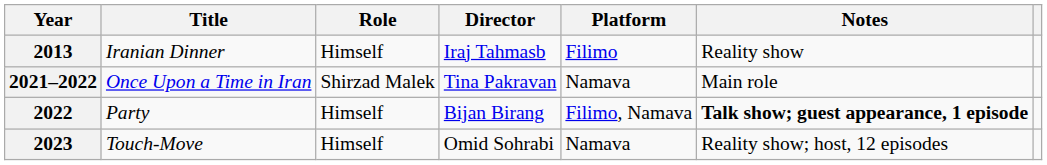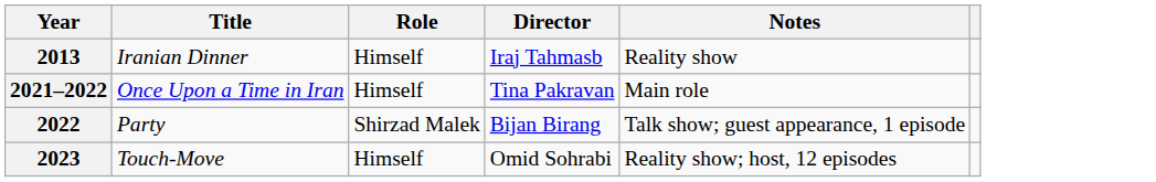 <table class="wikitable plainrowheaders sortable" style="font-size:100%">
 <tr>
 <th scope="col">Year</th>
 <th scope="col">Title</th>
 <th scope="col">Role</th>
 <th scope="col">Director</th>
-<th scope="col">Platform</th>
 <th scope="col" class="unsortable">Notes</th>
 <th></th>
 </tr>
 <tr>
 <th scope="row">2013</th>
 <td><em>Iranian Dinner</em></td>
 <td>Himself</td>
 <td><a href='#'>Iraj Tahmasb</a></td>
-<td><a href='#'>Filimo</a></td>
 <td>Reality show</td>
 <td></td>
 </tr>
 <tr>
 <th scope="row">2021–2022</th>
 <td><em><a href='#'>Once Upon a Time in Iran</a></em></td>
-<td>Shirzad Malek</td>
+<td>Himself</td>
 <td><a href='#'>Tina Pakravan</a></td>
-<td>Namava</td>
 <td>Main role</td>
 <td></td>
 </tr>
 <tr>
 <th scope="row">2022</th>
 <td><em>Party</em></td>
-<td>Himself</td>
+<td>Shirzad Malek</td>
 <td><a href='#'>Bijan Birang</a></td>
-<td><a href='#'>Filimo</a>, Namava</td>
-<td><strong>Talk show; guest appearance, 1 episode</strong></td>
+<td>Talk show; guest appearance, 1 episode</td>
 <td></td>
 </tr>
 <tr>
 <th scope="row">2023</th>
 <td><em>Touch-Move</em></td>
 <td>Himself</td>
 <td>Omid Sohrabi</td>
-<td>Namava</td>
 <td>Reality show; host, 12 episodes</td>
 <td></td>
 </tr>
 </table>
